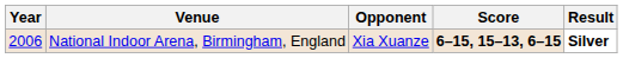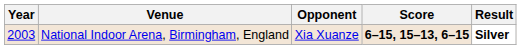 <table class="sortable wikitable" style="font-size: 90%;">
 <tr>
 <th>Year</th>
 <th>Venue</th>
 <th>Opponent</th>
 <th>Score</th>
 <th>Result</th>
 </tr>
 <tr style="background:#F3E6D7">
-<td align="center"><a href='#'>2006</a></td>
+<td align="center"><a href='#'>2003</a></td>
 <td align="left"><a href='#'>National Indoor Arena</a>, <a href='#'>Birmingham</a>, England</td>
 <td align="left"> <a href='#'>Xia Xuanze</a></td>
 <td align="left"><strong>6–15, 15–13, 6–15</strong></td>
 <td style="text-align:left; background:white"> <strong>Silver</strong></td>
 </tr>
 </table>
